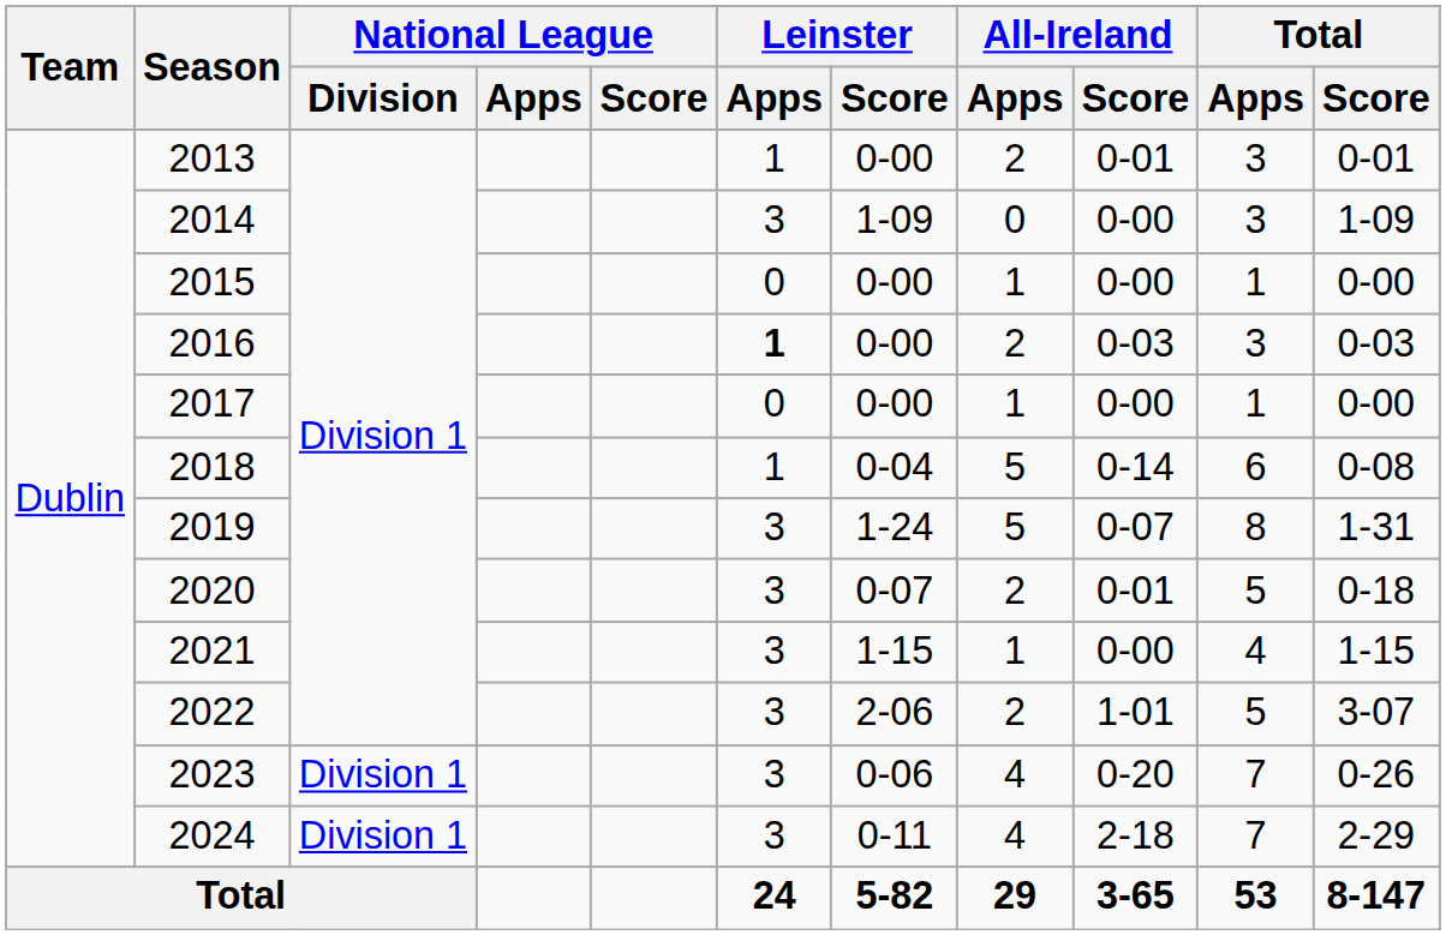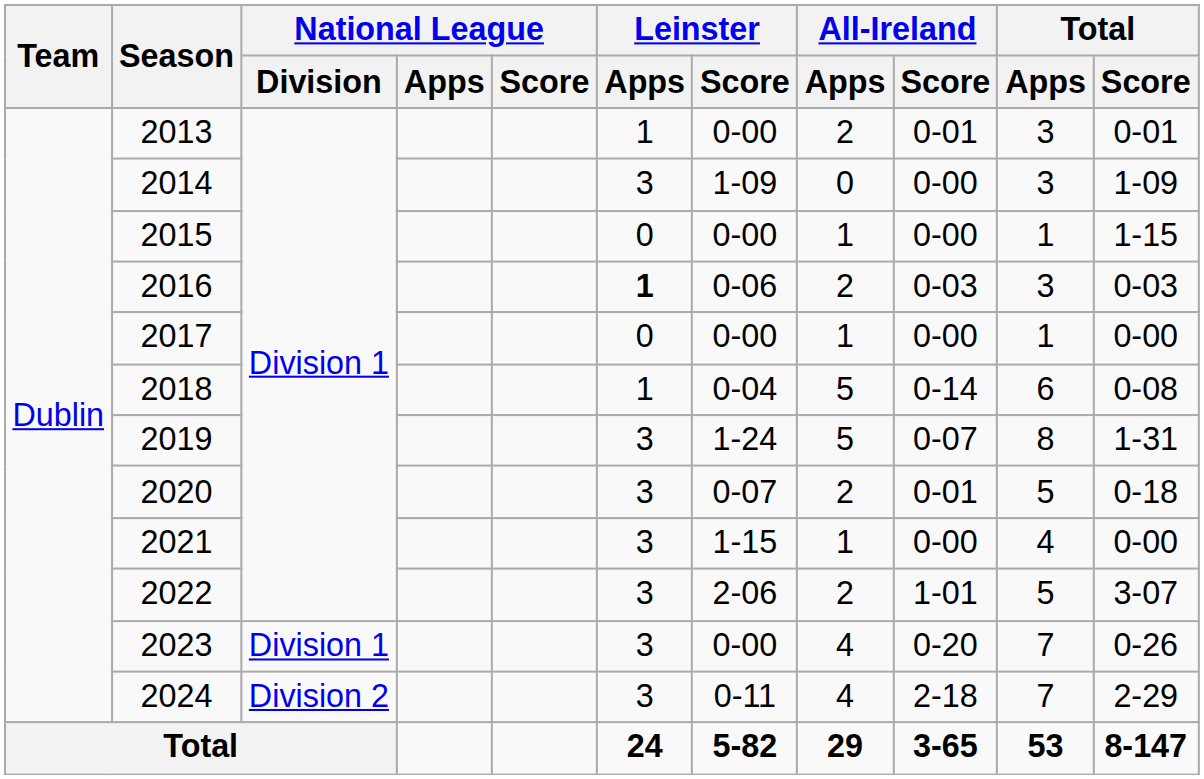 <table class="wikitable" style="text-align:center">
 <tr>
 <th rowspan="2">Team</th>
 <th rowspan="2">Season</th>
 <th colspan="3"><a href='#'>National League</a></th>
 <th colspan="2"><a href='#'>Leinster</a></th>
 <th colspan="2"><a href='#'>All-Ireland</a></th>
 <th colspan="2">Total</th>
 </tr>
 <tr>
 <th>Division</th>
 <th>Apps</th>
 <th>Score</th>
 <th>Apps</th>
 <th>Score</th>
 <th>Apps</th>
 <th>Score</th>
 <th>Apps</th>
 <th>Score</th>
 </tr>
 <tr>
 <td rowspan="12"><a href='#'>Dublin</a></td>
 <td>2013</td>
 <td rowspan="10"><a href='#'>Division 1</a></td>
 <td></td>
 <td></td>
 <td>1</td>
 <td>0-00</td>
 <td>2</td>
 <td>0-01</td>
 <td>3</td>
 <td>0-01</td>
 </tr>
 <tr>
 <td>2014</td>
 <td></td>
 <td></td>
 <td>3</td>
 <td>1-09</td>
 <td>0</td>
 <td>0-00</td>
 <td>3</td>
 <td>1-09</td>
 </tr>
 <tr>
 <td>2015</td>
 <td></td>
 <td></td>
 <td>0</td>
 <td>0-00</td>
 <td>1</td>
 <td>0-00</td>
 <td>1</td>
-<td>0-00</td>
+<td>1-15</td>
 </tr>
 <tr>
 <td>2016</td>
 <td></td>
 <td></td>
 <td><strong>1</strong></td>
-<td>0-00</td>
+<td>0-06</td>
 <td>2</td>
 <td>0-03</td>
 <td>3</td>
 <td>0-03</td>
 </tr>
 <tr>
 <td>2017</td>
 <td></td>
 <td></td>
 <td>0</td>
 <td>0-00</td>
 <td>1</td>
 <td>0-00</td>
 <td>1</td>
 <td>0-00</td>
 </tr>
 <tr>
 <td>2018</td>
 <td></td>
 <td></td>
 <td>1</td>
 <td>0-04</td>
 <td>5</td>
 <td>0-14</td>
 <td>6</td>
 <td>0-08</td>
 </tr>
 <tr>
 <td>2019</td>
 <td></td>
 <td></td>
 <td>3</td>
 <td>1-24</td>
 <td>5</td>
 <td>0-07</td>
 <td>8</td>
 <td>1-31</td>
 </tr>
 <tr>
 <td>2020</td>
 <td></td>
 <td></td>
 <td>3</td>
 <td>0-07</td>
 <td>2</td>
 <td>0-01</td>
 <td>5</td>
 <td>0-18</td>
 </tr>
 <tr>
 <td>2021</td>
 <td></td>
 <td></td>
 <td>3</td>
 <td>1-15</td>
 <td>1</td>
 <td>0-00</td>
 <td>4</td>
-<td>1-15</td>
+<td>0-00</td>
 </tr>
 <tr>
 <td>2022</td>
 <td></td>
 <td></td>
 <td>3</td>
 <td>2-06</td>
 <td>2</td>
 <td>1-01</td>
 <td>5</td>
 <td>3-07</td>
 </tr>
 <tr>
 <td>2023</td>
 <td><a href='#'>Division 1</a></td>
 <td></td>
 <td></td>
 <td>3</td>
-<td>0-06</td>
+<td>0-00</td>
 <td>4</td>
 <td>0-20</td>
 <td>7</td>
 <td>0-26</td>
 </tr>
 <tr>
 <td>2024</td>
-<td><a href='#'>Division 1</a></td>
+<td><a href='#'>Division 2</a></td>
 <td></td>
 <td></td>
 <td>3</td>
 <td>0-11</td>
 <td>4</td>
 <td>2-18</td>
 <td>7</td>
 <td>2-29</td>
 </tr>
 <tr>
 <th colspan="3">Total</th>
 <td></td>
 <td></td>
 <td><strong>24</strong></td>
 <td><strong>5-82</strong></td>
 <td><strong>29</strong></td>
 <td><strong>3-65</strong></td>
 <td><strong>53</strong></td>
 <td><strong>8-147</strong></td>
 </tr>
 </table>
